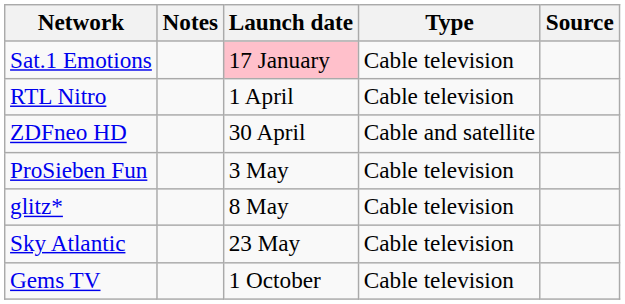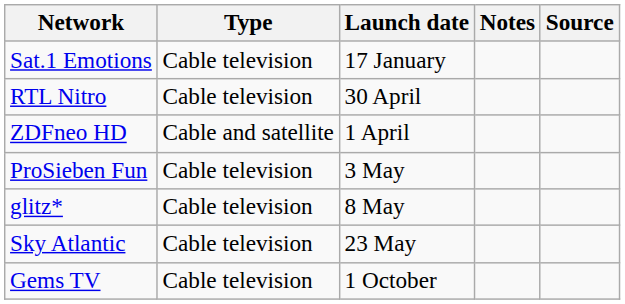 <table class="wikitable sortable">
 <tr>
 <th>Network</th>
+<th>Type</th>
+<th>Launch date</th>
 <th>Notes</th>
-<th>Launch date</th>
-<th>Type</th>
 <th>Source</th>
 </tr>
 <tr>
 <td><a href='#'>Sat.1 Emotions</a></td>
+<td>Cable television</td>
+<td>17 January</td>
 <td></td>
-<td style="background: pink;">17 January</td>
-<td>Cable television</td>
 <td></td>
 </tr>
 <tr>
 <td><a href='#'>RTL Nitro</a></td>
+<td>Cable television</td>
+<td>30 April</td>
 <td></td>
-<td>1 April</td>
-<td>Cable television</td>
 <td></td>
 </tr>
 <tr>
 <td><a href='#'>ZDFneo HD</a></td>
+<td>Cable and satellite</td>
+<td>1 April</td>
 <td></td>
-<td>30 April</td>
-<td>Cable and satellite</td>
 <td></td>
 </tr>
 <tr>
 <td><a href='#'>ProSieben Fun</a></td>
+<td>Cable television</td>
+<td>3 May</td>
 <td></td>
-<td>3 May</td>
-<td>Cable television</td>
 <td></td>
 </tr>
 <tr>
 <td><a href='#'>glitz*</a></td>
+<td>Cable television</td>
+<td>8 May</td>
 <td></td>
-<td>8 May</td>
-<td>Cable television</td>
 <td></td>
 </tr>
 <tr>
 <td><a href='#'>Sky Atlantic</a></td>
+<td>Cable television</td>
+<td>23 May</td>
 <td></td>
-<td>23 May</td>
-<td>Cable television</td>
 <td></td>
 </tr>
 <tr>
 <td><a href='#'>Gems TV</a></td>
+<td>Cable television</td>
+<td>1 October</td>
 <td></td>
-<td>1 October</td>
-<td>Cable television</td>
 <td></td>
 </tr>
 </table>
